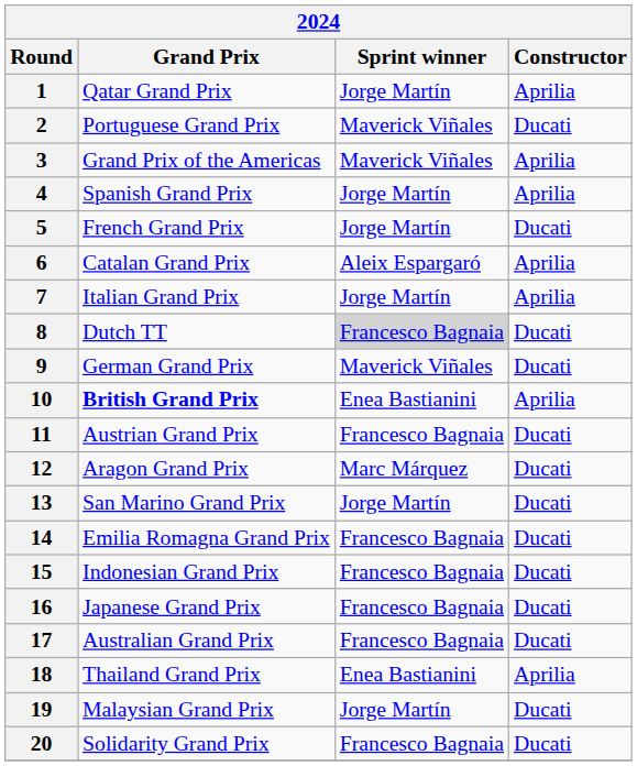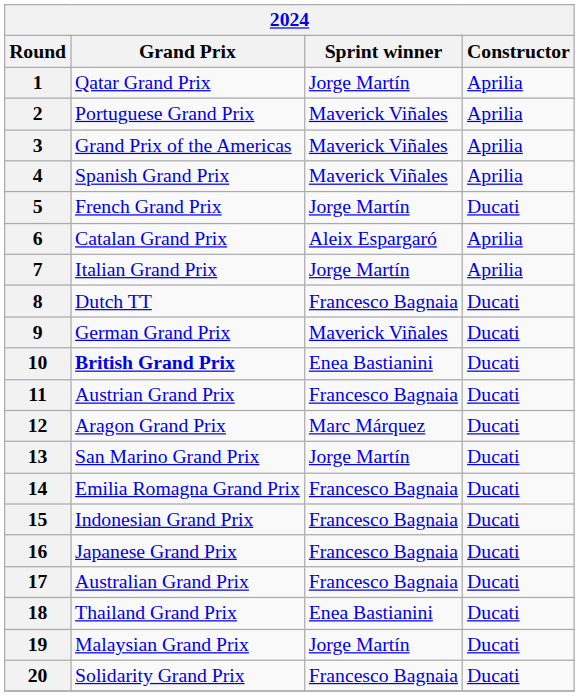 <table role="presentation" class="wikitable mw-collapsible mw-collapsed">
 <tr>
 <th colspan="4"><a href='#'>2024</a></th>
 </tr>
 <tr>
 <th>Round</th>
 <th>Grand Prix</th>
 <th>Sprint winner</th>
 <th>Constructor</th>
 </tr>
 <tr>
 <th>1</th>
 <td> <a href='#'>Qatar Grand Prix</a></td>
 <td> <a href='#'>Jorge Martín</a></td>
 <td> <a href='#'>Aprilia</a></td>
 </tr>
 <tr>
 <th>2</th>
 <td> <a href='#'>Portuguese Grand Prix</a></td>
 <td> <a href='#'>Maverick Viñales</a></td>
-<td> <a href='#'>Ducati</a></td>
+<td> <a href='#'>Aprilia</a></td>
 </tr>
 <tr>
 <th>3</th>
 <td> <a href='#'>Grand Prix of the Americas</a></td>
 <td> <a href='#'>Maverick Viñales</a></td>
 <td> <a href='#'>Aprilia</a></td>
 </tr>
 <tr>
 <th>4</th>
 <td> <a href='#'>Spanish Grand Prix</a></td>
-<td> <a href='#'>Jorge Martín</a></td>
+<td> <a href='#'>Maverick Viñales</a></td>
 <td> <a href='#'>Aprilia</a></td>
 </tr>
 <tr>
 <th>5</th>
 <td> <a href='#'>French Grand Prix</a></td>
 <td> <a href='#'>Jorge Martín</a></td>
 <td> <a href='#'>Ducati</a></td>
 </tr>
 <tr>
 <th>6</th>
 <td> <a href='#'>Catalan Grand Prix</a></td>
 <td> <a href='#'>Aleix Espargaró</a></td>
 <td> <a href='#'>Aprilia</a></td>
 </tr>
 <tr>
 <th>7</th>
 <td> <a href='#'>Italian Grand Prix</a></td>
 <td> <a href='#'>Jorge Martín</a></td>
 <td> <a href='#'>Aprilia</a></td>
 </tr>
 <tr>
 <th>8</th>
 <td> <a href='#'>Dutch TT</a></td>
-<td style="background: lightgrey;"> <a href='#'>Francesco Bagnaia</a></td>
+<td> <a href='#'>Francesco Bagnaia</a></td>
 <td> <a href='#'>Ducati</a></td>
 </tr>
 <tr>
 <th>9</th>
 <td> <a href='#'>German Grand Prix</a></td>
 <td> <a href='#'>Maverick Viñales</a></td>
 <td> <a href='#'>Ducati</a></td>
 </tr>
 <tr>
 <th>10</th>
 <td><strong> <a href='#'>British Grand Prix</a></strong></td>
 <td> <a href='#'>Enea Bastianini</a></td>
-<td> <a href='#'>Aprilia</a></td>
+<td> <a href='#'>Ducati</a></td>
 </tr>
 <tr>
 <th>11</th>
 <td> <a href='#'>Austrian Grand Prix</a></td>
 <td> <a href='#'>Francesco Bagnaia</a></td>
 <td> <a href='#'>Ducati</a></td>
 </tr>
 <tr>
 <th>12</th>
 <td> <a href='#'>Aragon Grand Prix</a></td>
 <td> <a href='#'>Marc Márquez</a></td>
 <td> <a href='#'>Ducati</a></td>
 </tr>
 <tr>
 <th>13</th>
 <td> <a href='#'>San Marino Grand Prix</a></td>
 <td> <a href='#'>Jorge Martín</a></td>
 <td> <a href='#'>Ducati</a></td>
 </tr>
 <tr>
 <th>14</th>
 <td> <a href='#'>Emilia Romagna Grand Prix</a></td>
 <td> <a href='#'>Francesco Bagnaia</a></td>
 <td> <a href='#'>Ducati</a></td>
 </tr>
 <tr>
 <th>15</th>
 <td> <a href='#'>Indonesian Grand Prix</a></td>
 <td> <a href='#'>Francesco Bagnaia</a></td>
 <td> <a href='#'>Ducati</a></td>
 </tr>
 <tr>
 <th>16</th>
 <td> <a href='#'>Japanese Grand Prix</a></td>
 <td> <a href='#'>Francesco Bagnaia</a></td>
 <td> <a href='#'>Ducati</a></td>
 </tr>
 <tr>
 <th>17</th>
 <td> <a href='#'>Australian Grand Prix</a></td>
 <td> <a href='#'>Francesco Bagnaia</a></td>
 <td> <a href='#'>Ducati</a></td>
 </tr>
 <tr>
 <th>18</th>
 <td> <a href='#'>Thailand Grand Prix</a></td>
 <td> <a href='#'>Enea Bastianini</a></td>
-<td> <a href='#'>Aprilia</a></td>
+<td> <a href='#'>Ducati</a></td>
 </tr>
 <tr>
 <th>19</th>
 <td> <a href='#'>Malaysian Grand Prix</a></td>
 <td> <a href='#'>Jorge Martín</a></td>
 <td> <a href='#'>Ducati</a></td>
 </tr>
 <tr>
 <th>20</th>
 <td> <a href='#'>Solidarity Grand Prix</a></td>
 <td> <a href='#'>Francesco Bagnaia</a></td>
 <td> <a href='#'>Ducati</a></td>
 </tr>
 <tr>
 </tr>
 </table>
